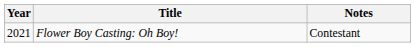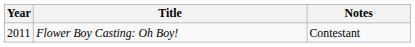 <table class="wikitable" style="width:550px">
 <tr>
 <th width=10>Year</th>
 <th>Title</th>
 <th>Notes</th>
 </tr>
 <tr>
-<td>2021</td>
+<td>2011</td>
 <td><em>Flower Boy Casting: Oh Boy!</em></td>
 <td>Contestant</td>
 </tr>
 </table>
